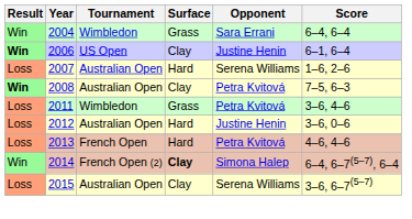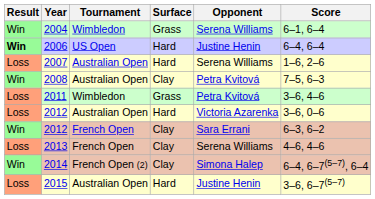 <table class="sortable wikitable">
 <tr>
 <th>Result</th>
 <th>Year</th>
 <th>Tournament</th>
 <th>Surface</th>
 <th>Opponent</th>
 <th>Score</th>
 </tr>
 <tr bgcolor=CCFFCC>
 <td bgcolor=98FB98>Win</td>
 <td><a href='#'>2004</a></td>
 <td><a href='#'>Wimbledon</a></td>
 <td>Grass</td>
-<td> <a href='#'>Sara Errani</a></td>
-<td>6–4, 6–4</td>
+<td> <a href='#'>Serena Williams</a></td>
+<td>6–1, 6–4</td>
 </tr>
 <tr bgcolor=CCCCFF>
 <td bgcolor=98FB98><strong>Win</strong></td>
 <td><a href='#'>2006</a></td>
 <td><a href='#'>US Open</a></td>
-<td>Clay</td>
+<td>Hard</td>
 <td> <a href='#'>Justine Henin</a></td>
-<td>6–1, 6–4</td>
+<td>6–4, 6–4</td>
 </tr>
 <tr bgcolor=FFFFCC>
 <td bgcolor=FFA07A>Loss</td>
 <td><a href='#'>2007</a></td>
 <td><a href='#'>Australian Open</a></td>
 <td>Hard</td>
 <td> Serena Williams</td>
 <td>1–6, 2–6</td>
 </tr>
 <tr bgcolor=FFFFCC>
-<td bgcolor=98FB98><strong>Win</strong></td>
+<td bgcolor=98FB98>Win</td>
 <td><a href='#'>2008</a></td>
 <td>Australian Open</td>
 <td>Clay</td>
 <td> <a href='#'>Petra Kvitová</a></td>
 <td>7–5, 6–3</td>
 </tr>
 <tr bgcolor=CCFFCC>
 <td bgcolor=FFA07A>Loss</td>
 <td><a href='#'>2011</a></td>
 <td>Wimbledon</td>
 <td>Grass</td>
 <td> <a href='#'>Petra Kvitová</a></td>
 <td>3–6, 4–6</td>
 </tr>
 <tr bgcolor=FFFFCC>
 <td bgcolor=FFA07A>Loss</td>
 <td><a href='#'>2012</a></td>
 <td>Australian Open</td>
 <td>Hard</td>
-<td> <a href='#'>Justine Henin</a></td>
+<td> <a href='#'>Victoria Azarenka</a></td>
 <td>3–6, 0–6</td>
+</tr>
+<tr bgcolor=ebc2af>
+<td bgcolor=98FB98>Win</td>
+<td><a href='#'>2012</a></td>
+<td><a href='#'>French Open</a></td>
+<td>Clay</td>
+<td> <a href='#'>Sara Errani</a></td>
+<td>6–3, 6–2</td>
 </tr>
 <tr bgcolor=ebc2af>
 <td bgcolor=FFA07A>Loss</td>
 <td><a href='#'>2013</a></td>
 <td>French Open</td>
-<td>Hard</td>
-<td> <a href='#'>Petra Kvitová</a></td>
+<td>Clay</td>
+<td> Serena Williams</td>
 <td>4–6, 4–6</td>
 </tr>
 <tr bgcolor=ebc2af>
 <td bgcolor=98fb98>Win</td>
 <td><a href='#'>2014</a></td>
 <td>French Open <small>(2)</small></td>
-<td><strong>Clay</strong></td>
+<td>Clay</td>
 <td> <a href='#'>Simona Halep</a></td>
 <td>6–4, 6–7<sup>(5–7)</sup>, 6–4</td>
 </tr>
 <tr bgcolor=FFFFCC>
 <td bgcolor=FFA07A>Loss</td>
 <td><a href='#'>2015</a></td>
 <td>Australian Open</td>
-<td>Clay</td>
-<td> Serena Williams</td>
+<td>Hard</td>
+<td> <a href='#'>Justine Henin</a></td>
 <td>3–6, 6–7<sup>(5–7)</sup></td>
 </tr>
 </table>
